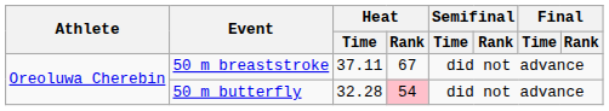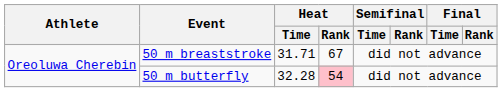 <table class=wikitable style="font-size:90%">
 <tr>
 <th rowspan="2">Athlete</th>
 <th rowspan="2">Event</th>
 <th colspan="2">Heat</th>
 <th colspan="2">Semifinal</th>
 <th colspan="2">Final</th>
 </tr>
 <tr style="font-size:95%">
 <th>Time</th>
 <th>Rank</th>
 <th>Time</th>
 <th>Rank</th>
 <th>Time</th>
 <th>Rank</th>
 </tr>
 <tr align=center>
 <td align=left rowspan=2><a href='#'>Oreoluwa Cherebin</a></td>
 <td align=left><a href='#'>50 m breaststroke</a></td>
-<td>37.11</td>
+<td>31.71</td>
 <td>67</td>
 <td colspan=4>did not advance</td>
 </tr>
 <tr align=center>
 <td align=left><a href='#'>50 m butterfly</a></td>
 <td>32.28</td>
 <td style="background: pink;">54</td>
 <td colspan=4>did not advance</td>
 </tr>
 </table>
